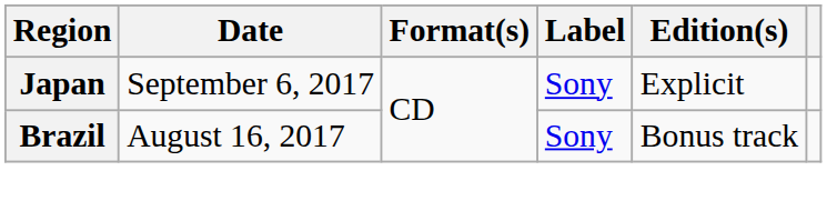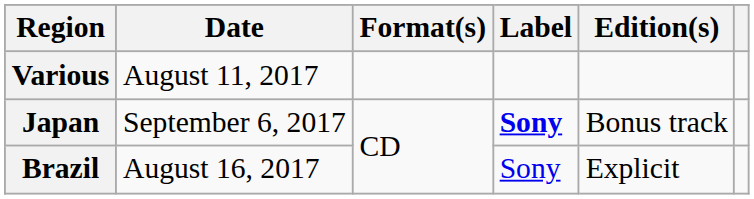 <table class="wikitable plainrowheaders">
 <tr>
 <th scope="col">Region</th>
 <th scope="col">Date</th>
 <th scope="col">Format(s)</th>
 <th scope="col">Label</th>
 <th scope="col">Edition(s)</th>
 <th scope="col"></th>
 </tr>
 <tr>
+<th scope="row">Various</th>
+<td>August 11, 2017</td>
+<td></td>
+<td></td>
+<td></td>
+<td style="text-align:center;"></td>
+</tr>
+<tr>
 <th scope="row">Japan</th>
 <td>September 6, 2017</td>
 <td rowspan="2">CD</td>
-<td><a href='#'>Sony</a></td>
-<td>Explicit</td>
+<td><strong><a href='#'>Sony</a></strong></td>
+<td>Bonus track</td>
 <td style="text-align:center;"></td>
 </tr>
 <tr>
 <th scope="row">Brazil</th>
 <td>August 16, 2017</td>
 <td><a href='#'>Sony</a></td>
-<td>Bonus track</td>
+<td>Explicit</td>
 <td style="text-align:center;"></td>
 </tr>
 </table>
